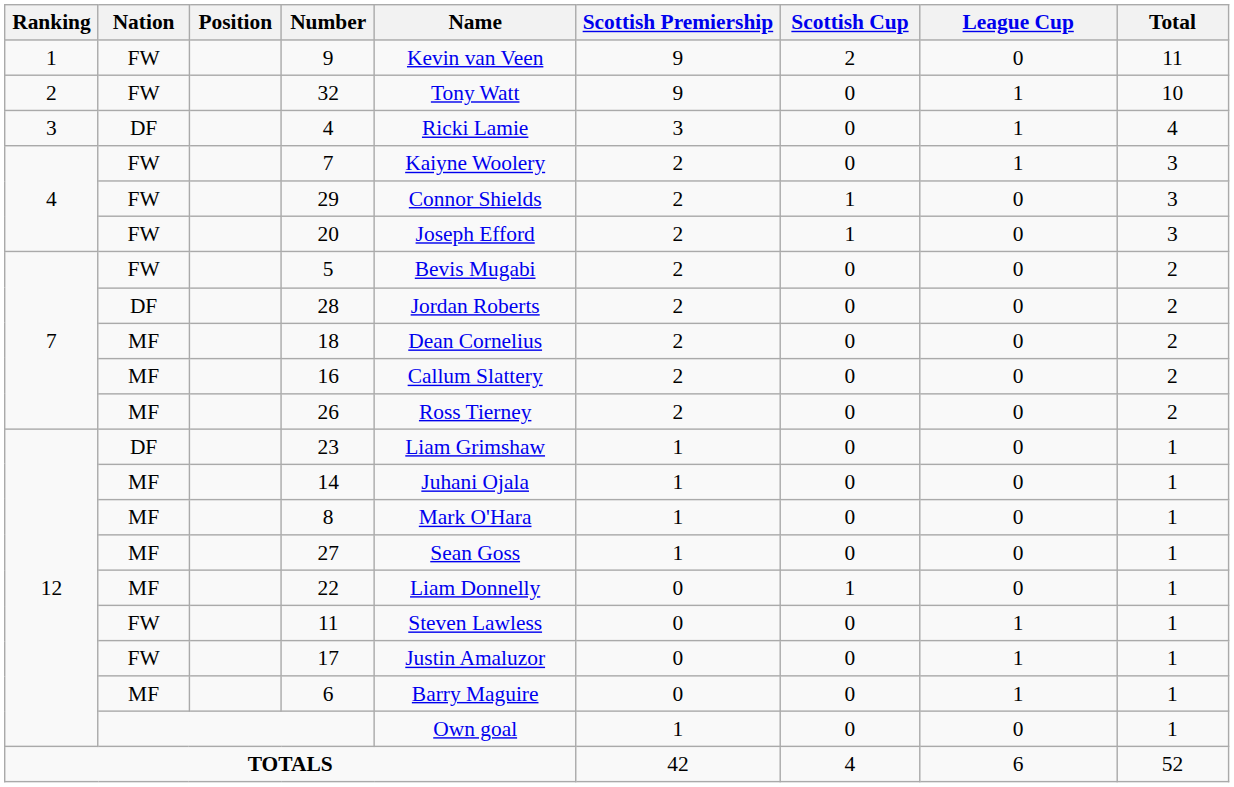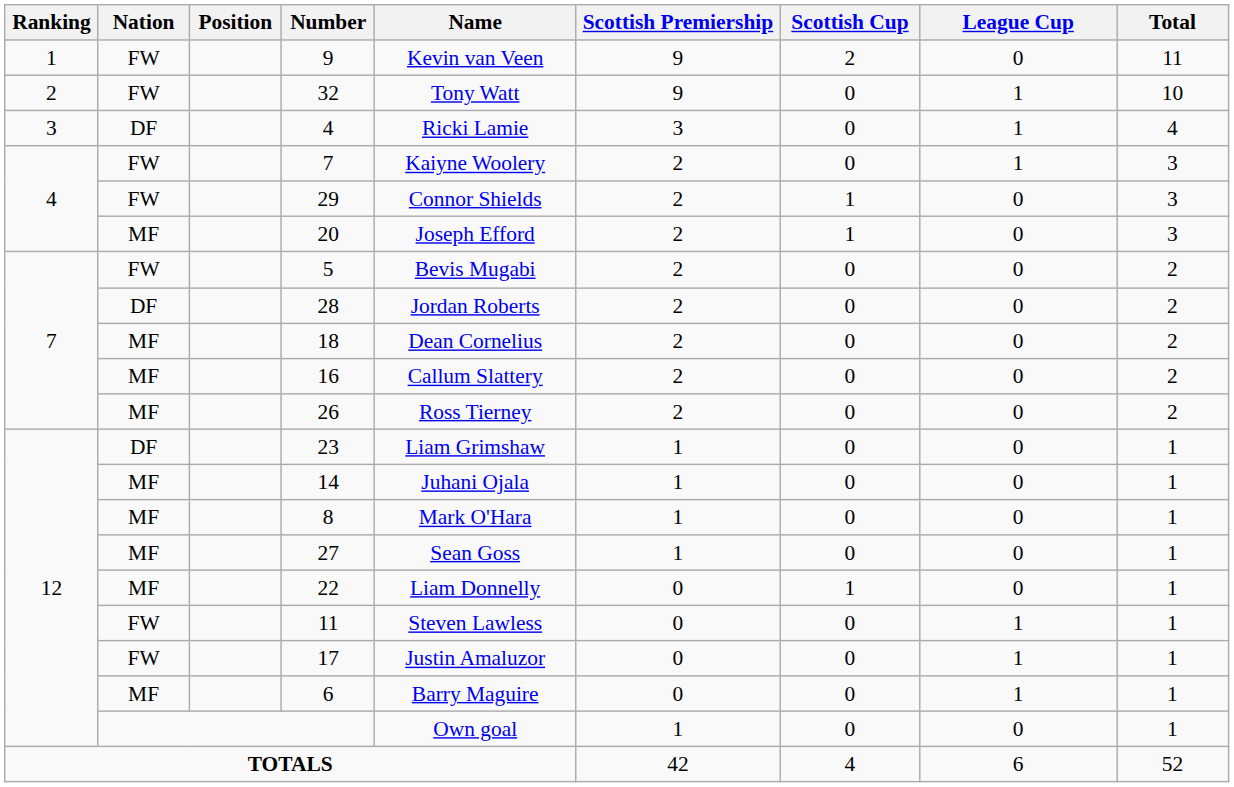 <table class="wikitable" style="font-size: 95%; text-align: center;">
 <tr>
 <th width=60>Ranking</th>
 <th width=60>Nation</th>
 <th width=60>Position</th>
 <th width=60>Number</th>
 <th width=150>Name</th>
 <th width=150><a href='#'>Scottish Premiership</a></th>
 <th width=100><a href='#'>Scottish Cup</a></th>
 <th width=150><a href='#'>League Cup</a></th>
 <th width=80>Total</th>
 </tr>
 <tr>
 <td>1</td>
 <td>FW</td>
 <td></td>
 <td>9</td>
 <td><a href='#'>Kevin van Veen</a></td>
 <td>9</td>
 <td>2</td>
 <td>0</td>
 <td>11</td>
 </tr>
 <tr>
 <td>2</td>
 <td>FW</td>
 <td></td>
 <td>32</td>
 <td><a href='#'>Tony Watt</a></td>
 <td>9</td>
 <td>0</td>
 <td>1</td>
 <td>10</td>
 </tr>
 <tr>
 <td>3</td>
 <td>DF</td>
 <td></td>
 <td>4</td>
 <td><a href='#'>Ricki Lamie</a></td>
 <td>3</td>
 <td>0</td>
 <td>1</td>
 <td>4</td>
 </tr>
 <tr>
 <td rowspan="3">4</td>
 <td>FW</td>
 <td></td>
 <td>7</td>
 <td><a href='#'>Kaiyne Woolery</a></td>
 <td>2</td>
 <td>0</td>
 <td>1</td>
 <td>3</td>
 </tr>
 <tr>
 <td>FW</td>
 <td></td>
 <td>29</td>
 <td><a href='#'>Connor Shields</a></td>
 <td>2</td>
 <td>1</td>
 <td>0</td>
 <td>3</td>
 </tr>
 <tr>
-<td>FW</td>
+<td>MF</td>
 <td></td>
 <td>20</td>
 <td><a href='#'>Joseph Efford</a></td>
 <td>2</td>
 <td>1</td>
 <td>0</td>
 <td>3</td>
 </tr>
 <tr>
 <td rowspan="5">7</td>
 <td>FW</td>
 <td></td>
 <td>5</td>
 <td><a href='#'>Bevis Mugabi</a></td>
 <td>2</td>
 <td>0</td>
 <td>0</td>
 <td>2</td>
 </tr>
 <tr>
 <td>DF</td>
 <td></td>
 <td>28</td>
 <td><a href='#'>Jordan Roberts</a></td>
 <td>2</td>
 <td>0</td>
 <td>0</td>
 <td>2</td>
 </tr>
 <tr>
 <td>MF</td>
 <td></td>
 <td>18</td>
 <td><a href='#'>Dean Cornelius</a></td>
 <td>2</td>
 <td>0</td>
 <td>0</td>
 <td>2</td>
 </tr>
 <tr>
 <td>MF</td>
 <td></td>
 <td>16</td>
 <td><a href='#'>Callum Slattery</a></td>
 <td>2</td>
 <td>0</td>
 <td>0</td>
 <td>2</td>
 </tr>
 <tr>
 <td>MF</td>
 <td></td>
 <td>26</td>
 <td><a href='#'>Ross Tierney</a></td>
 <td>2</td>
 <td>0</td>
 <td>0</td>
 <td>2</td>
 </tr>
 <tr>
 <td rowspan="9">12</td>
 <td>DF</td>
 <td></td>
 <td>23</td>
 <td><a href='#'>Liam Grimshaw</a></td>
 <td>1</td>
 <td>0</td>
 <td>0</td>
 <td>1</td>
 </tr>
 <tr>
 <td>MF</td>
 <td></td>
 <td>14</td>
 <td><a href='#'>Juhani Ojala</a></td>
 <td>1</td>
 <td>0</td>
 <td>0</td>
 <td>1</td>
 </tr>
 <tr>
 <td>MF</td>
 <td></td>
 <td>8</td>
 <td><a href='#'>Mark O'Hara</a></td>
 <td>1</td>
 <td>0</td>
 <td>0</td>
 <td>1</td>
 </tr>
 <tr>
 <td>MF</td>
 <td></td>
 <td>27</td>
 <td><a href='#'>Sean Goss</a></td>
 <td>1</td>
 <td>0</td>
 <td>0</td>
 <td>1</td>
 </tr>
 <tr>
 <td>MF</td>
 <td></td>
 <td>22</td>
 <td><a href='#'>Liam Donnelly</a></td>
 <td>0</td>
 <td>1</td>
 <td>0</td>
 <td>1</td>
 </tr>
 <tr>
 <td>FW</td>
 <td></td>
 <td>11</td>
 <td><a href='#'>Steven Lawless</a></td>
 <td>0</td>
 <td>0</td>
 <td>1</td>
 <td>1</td>
 </tr>
 <tr>
 <td>FW</td>
 <td></td>
 <td>17</td>
 <td><a href='#'>Justin Amaluzor</a></td>
 <td>0</td>
 <td>0</td>
 <td>1</td>
 <td>1</td>
 </tr>
 <tr>
 <td>MF</td>
 <td></td>
 <td>6</td>
 <td><a href='#'>Barry Maguire</a></td>
 <td>0</td>
 <td>0</td>
 <td>1</td>
 <td>1</td>
 </tr>
 <tr>
 <td colspan="3"></td>
 <td><a href='#'>Own goal</a></td>
 <td>1</td>
 <td>0</td>
 <td>0</td>
 <td>1</td>
 </tr>
 <tr>
 <td colspan="5"><strong>TOTALS</strong></td>
 <td>42</td>
 <td>4</td>
 <td>6</td>
 <td>52</td>
 </tr>
 </table>
